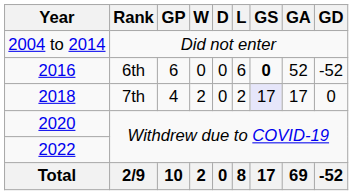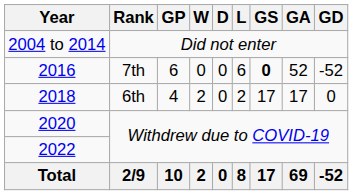 <table class="wikitable" style="text-align: center;">
 <tr>
 <th>Year</th>
 <th>Rank</th>
 <th>GP</th>
 <th>W</th>
 <th>D</th>
 <th>L</th>
 <th>GS</th>
 <th>GA</th>
 <th>GD</th>
 </tr>
 <tr>
 <td> <a href='#'>2004</a> to  <a href='#'>2014</a></td>
 <td rowspan=1 colspan=9><em>Did not enter</em></td>
 </tr>
 <tr>
 <td> <a href='#'>2016</a></td>
-<td>6th</td>
+<td>7th</td>
 <td>6</td>
 <td>0</td>
 <td>0</td>
 <td>6</td>
 <td><strong>0</strong></td>
 <td>52</td>
 <td>-52</td>
 </tr>
 <tr>
 <td> <a href='#'>2018</a></td>
-<td>7th</td>
+<td>6th</td>
 <td>4</td>
 <td>2</td>
 <td>0</td>
 <td>2</td>
-<td style="background: lavender;">17</td>
+<td>17</td>
 <td>17</td>
 <td>0</td>
 </tr>
 <tr>
 <td> <a href='#'>2020</a></td>
 <td rowspan=2 colspan=9><em>Withdrew due to <a href='#'>COVID-19</a></em></td>
 </tr>
 <tr>
 <td> <a href='#'>2022</a></td>
 </tr>
 <tr>
 <th>Total</th>
 <th>2/9</th>
 <th>10</th>
 <th>2</th>
 <th>0</th>
 <th>8</th>
 <th>17</th>
 <th>69</th>
 <th>-52</th>
 </tr>
 </table>
